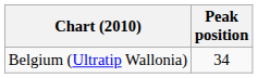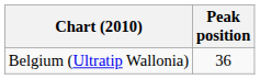 <table class="wikitable">
 <tr>
 <th>Chart (2010)</th>
 <th>Peak<br>position</th>
 </tr>
 <tr>
 <td>Belgium (<a href='#'>Ultratip</a> Wallonia)</td>
-<td style="text-align:center;">34</td>
+<td style="text-align:center;">36</td>
 </tr>
 </table>
